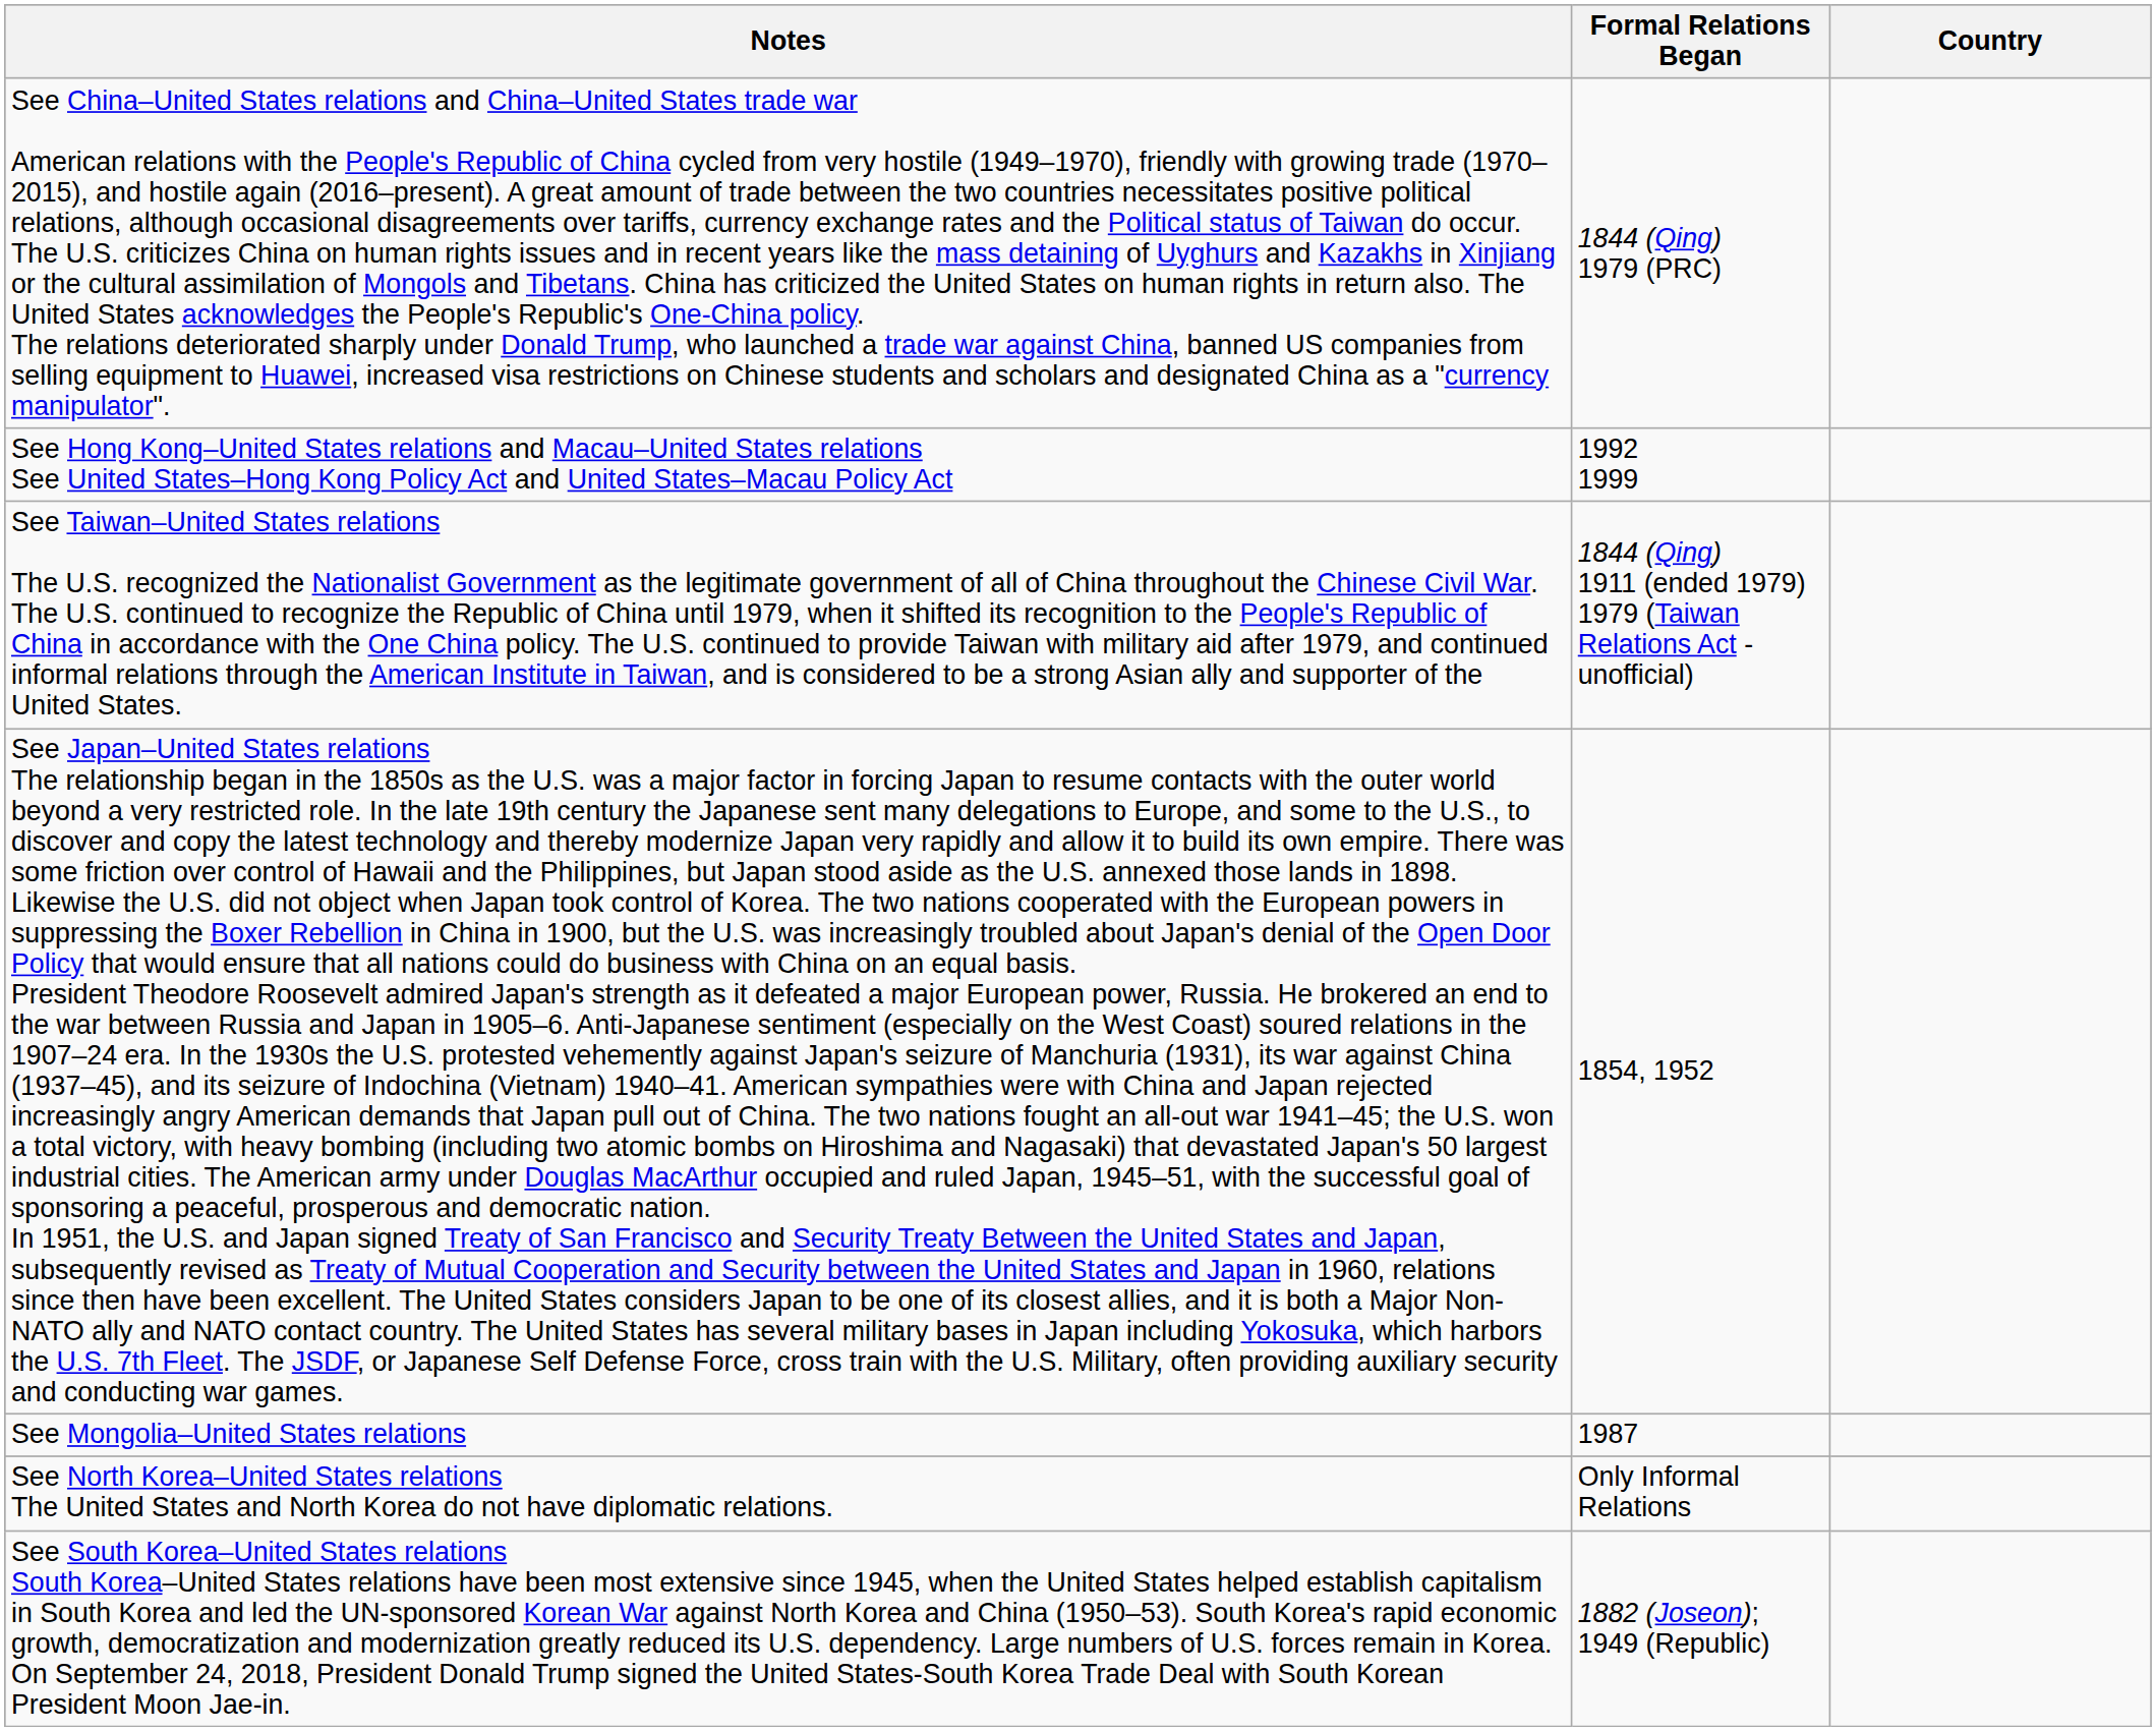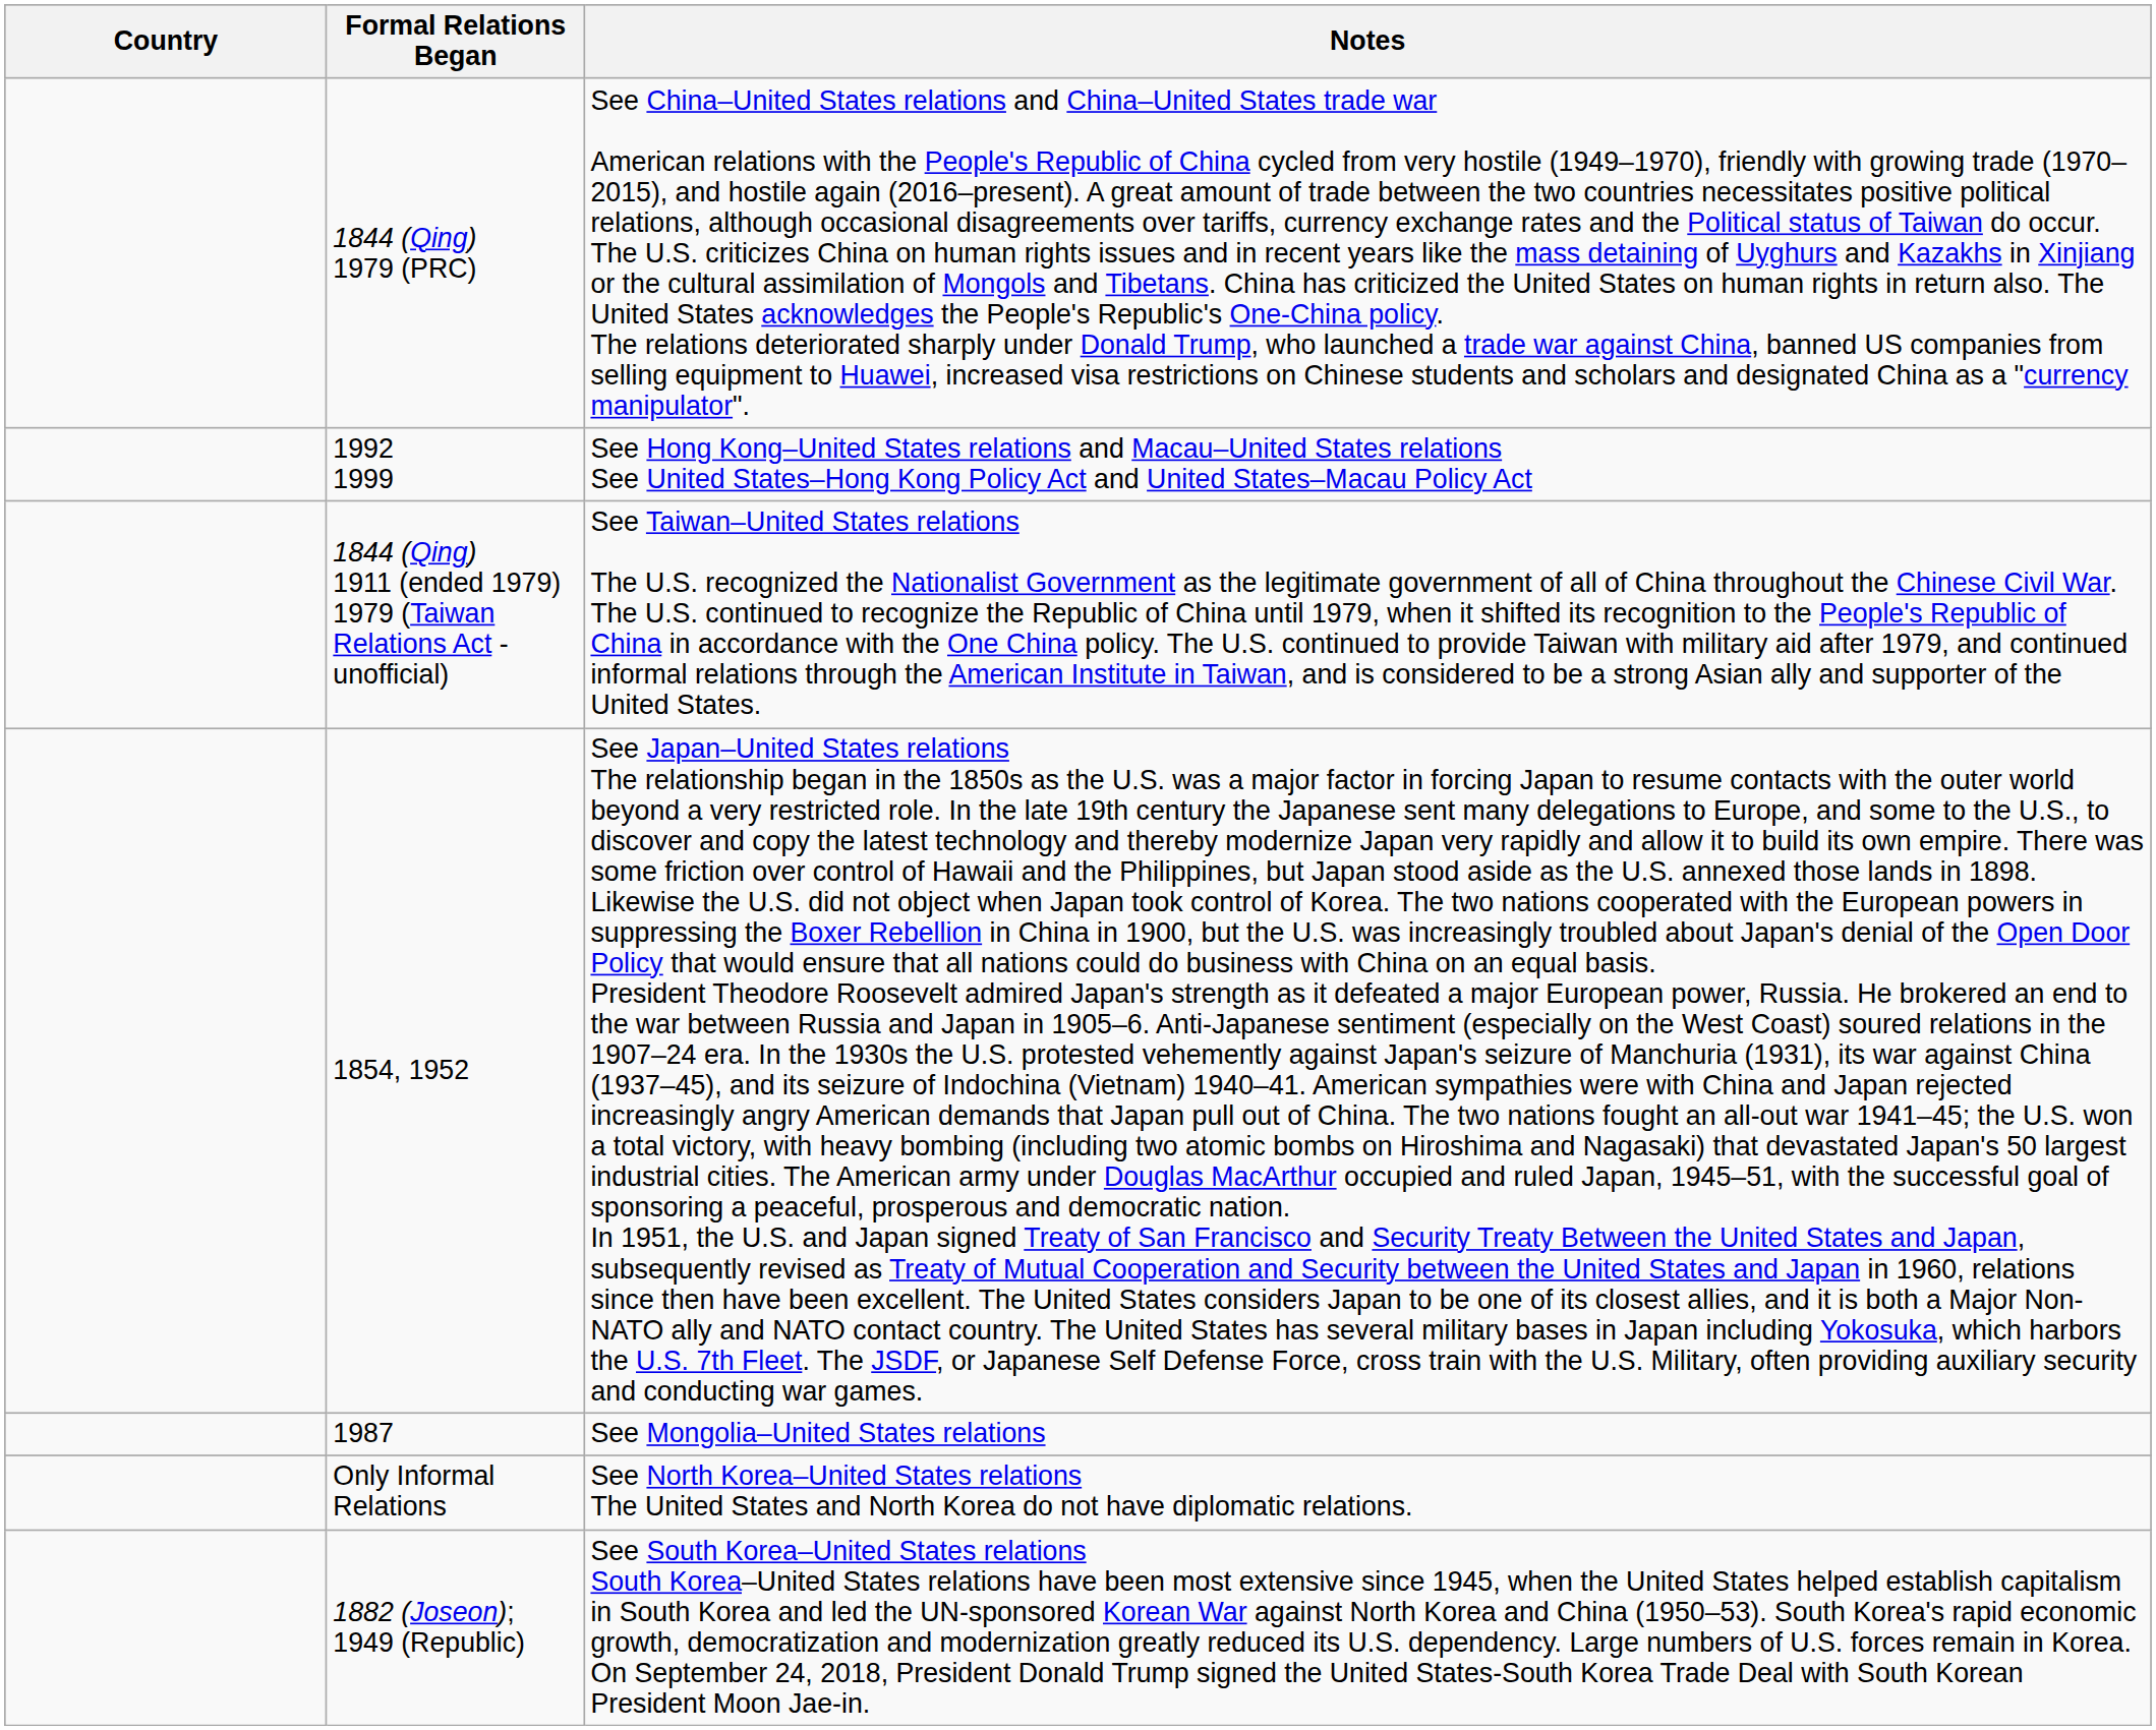 <table class="wikitable sortable" border="1" style="width:100%; margin:auto;">
 <tr>
+<th width="15%">Country</th>
+<th width="12%">Formal Relations Began</th>
 <th>Notes</th>
-<th width="12%">Formal Relations Began</th>
-<th width="15%">Country</th>
 </tr>
 <tr -valign="top">
+<td></td>
+<td><em>1844 (<a href='#'>Qing</a>)</em><br>1979 (PRC)</td>
 <td>See <a href='#'>China–United States relations</a> and <a href='#'>China–United States trade war</a><br><br>American relations with the <a href='#'>People's Republic of China</a> cycled from very hostile (1949–1970), friendly with growing trade (1970–2015), and hostile again (2016–present). A great amount of trade between the two countries necessitates positive political relations, although occasional disagreements over tariffs, currency exchange rates and the <a href='#'>Political status of Taiwan</a> do occur. The U.S. criticizes China on human rights issues and in recent years like the <a href='#'>mass detaining</a> of <a href='#'>Uyghurs</a> and <a href='#'>Kazakhs</a> in <a href='#'>Xinjiang</a> or the cultural assimilation of <a href='#'>Mongols</a> and <a href='#'>Tibetans</a>. China has criticized the United States on human rights in return also. The United States <a href='#'>acknowledges</a> the People's Republic's <a href='#'>One-China policy</a>.<br>The relations deteriorated sharply under <a href='#'>Donald Trump</a>, who launched a <a href='#'>trade war against China</a>, banned US companies from selling equipment to <a href='#'>Huawei</a>, increased visa restrictions on Chinese students and scholars and designated China as a "<a href='#'>currency manipulator</a>".</td>
-<td><em>1844 (<a href='#'>Qing</a>)</em><br>1979 (PRC)</td>
-<td></td>
 </tr>
 <tr - valign="top">
+<td><em></em><br><em></em></td>
+<td>1992<br>1999</td>
 <td>See <a href='#'>Hong Kong–United States relations</a> and <a href='#'>Macau–United States relations</a><br>See <a href='#'>United States–Hong Kong Policy Act</a> and <a href='#'>United States–Macau Policy Act</a></td>
-<td>1992<br>1999</td>
-<td><em></em><br><em></em></td>
 </tr>
 <tr -valign="top">
+<td></td>
+<td><em>1844 (<a href='#'>Qing</a>)</em><br>1911 (ended 1979)<br>1979 (<a href='#'>Taiwan Relations Act</a> - unofficial)</td>
 <td>See <a href='#'>Taiwan–United States relations</a><br><br>The U.S. recognized the <a href='#'>Nationalist Government</a> as the legitimate government of all of China throughout the <a href='#'>Chinese Civil War</a>. The U.S. continued to recognize the Republic of China until 1979, when it shifted its recognition to the <a href='#'>People's Republic of China</a> in accordance with the <a href='#'>One China</a> policy. The U.S. continued to provide Taiwan with military aid after 1979, and continued informal relations through the <a href='#'>American Institute in Taiwan</a>, and is considered to be a strong Asian ally and supporter of the United States.</td>
-<td><em>1844 (<a href='#'>Qing</a>)</em><br>1911 (ended 1979)<br>1979 (<a href='#'>Taiwan Relations Act</a> - unofficial)</td>
-<td></td>
 </tr>
 <tr -valign="top">
+<td></td>
+<td>1854, 1952<br></td>
 <td>See <a href='#'>Japan–United States relations</a><br>The relationship began in the 1850s as the U.S. was a major factor in forcing Japan to resume contacts with the outer world beyond a very restricted role. In the late 19th century the Japanese sent many delegations to Europe, and some to the U.S., to discover and copy the latest technology and thereby modernize Japan very rapidly and allow it to build its own empire. There was some friction over control of Hawaii and the Philippines, but Japan stood aside as the U.S. annexed those lands in 1898. Likewise the U.S. did not object when Japan took control of Korea. The two nations cooperated with the European powers in suppressing the <a href='#'>Boxer Rebellion</a> in China in 1900, but the U.S. was increasingly troubled about Japan's denial of the <a href='#'>Open Door Policy</a> that would ensure that all nations could do business with China on an equal basis.<br>President Theodore Roosevelt admired Japan's strength as it defeated a major European power, Russia. He brokered an end to the war between Russia and Japan in 1905–6. Anti-Japanese sentiment (especially on the West Coast) soured relations in the 1907–24 era. In the 1930s the U.S. protested vehemently against Japan's seizure of Manchuria (1931), its war against China (1937–45), and its seizure of Indochina (Vietnam) 1940–41. American sympathies were with China and Japan rejected increasingly angry American demands that Japan pull out of China. The two nations fought an all-out war 1941–45; the U.S. won a total victory, with heavy bombing (including two atomic bombs on Hiroshima and Nagasaki) that devastated Japan's 50 largest industrial cities. The American army under <a href='#'>Douglas MacArthur</a> occupied and ruled Japan, 1945–51, with the successful goal of sponsoring a peaceful, prosperous and democratic nation.<br>In 1951, the U.S. and Japan signed <a href='#'>Treaty of San Francisco</a> and <a href='#'>Security Treaty Between the United States and Japan</a>, subsequently revised as <a href='#'>Treaty of Mutual Cooperation and Security between the United States and Japan</a> in 1960, relations since then have been excellent. The United States considers Japan to be one of its closest allies, and it is both a Major Non-NATO ally and NATO contact country. The United States has several military bases in Japan including <a href='#'>Yokosuka</a>, which harbors the <a href='#'>U.S. 7th Fleet</a>. The <a href='#'>JSDF</a>, or Japanese Self Defense Force, cross train with the U.S. Military, often providing auxiliary security and conducting war games.</td>
-<td>1854, 1952<br></td>
-<td></td>
 </tr>
 <tr -valign="top">
+<td></td>
+<td>1987</td>
 <td>See <a href='#'>Mongolia–United States relations</a></td>
-<td>1987</td>
-<td></td>
 </tr>
 <tr -valign="top">
+<td></td>
+<td>Only Informal Relations</td>
 <td>See <a href='#'>North Korea–United States relations</a><br>The United States and North Korea do not have diplomatic relations.</td>
-<td>Only Informal Relations</td>
-<td></td>
 </tr>
 <tr -valign="top">
+<td></td>
+<td><em>1882 (<a href='#'>Joseon</a>)</em>; 1949 (Republic)</td>
 <td>See <a href='#'>South Korea–United States relations</a><br><a href='#'>South Korea</a>–United States relations have been most extensive since 1945, when the United States helped establish capitalism in South Korea and led the UN-sponsored <a href='#'>Korean War</a> against North Korea and China (1950–53). South Korea's rapid economic growth, democratization and modernization greatly reduced its U.S. dependency. Large numbers of U.S. forces remain in Korea. On September 24, 2018, President Donald Trump signed the United States-South Korea Trade Deal with South Korean President Moon Jae-in.</td>
-<td><em>1882 (<a href='#'>Joseon</a>)</em>; 1949 (Republic)</td>
-<td></td>
 </tr>
 </table>
